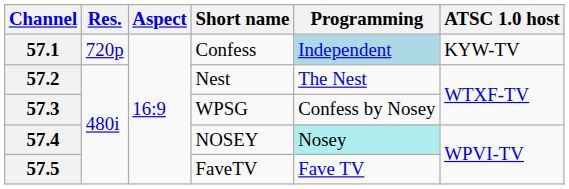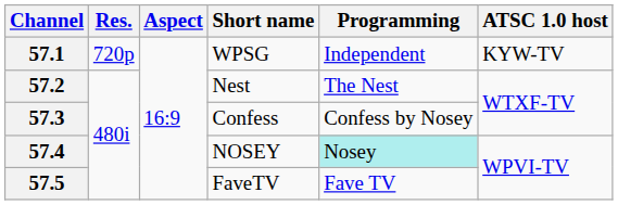 <table class="wikitable">
 <tr>
 <th scope = "col"><a href='#'>Channel</a></th>
 <th scope = "col"><a href='#'>Res.</a></th>
 <th scope = "col"><a href='#'>Aspect</a></th>
 <th scope = "col">Short name</th>
 <th scope = "col">Programming</th>
 <th scope = "col">ATSC 1.0 host</th>
 </tr>
 <tr>
 <th scope = "row">57.1</th>
 <td><a href='#'>720p</a></td>
 <td rowspan="5"><a href='#'>16:9</a></td>
-<td>Confess</td>
-<td style="background: lightblue;"><a href='#'>Independent</a></td>
+<td>WPSG</td>
+<td><a href='#'>Independent</a></td>
 <td>KYW-TV</td>
 </tr>
 <tr>
 <th scope = "row">57.2</th>
 <td rowspan=4><a href='#'>480i</a></td>
 <td>Nest</td>
 <td><a href='#'>The Nest</a></td>
 <td rowspan=2><a href='#'>WTXF-TV</a></td>
 </tr>
 <tr>
 <th scope = "row">57.3</th>
-<td>WPSG</td>
+<td>Confess</td>
 <td>Confess by Nosey</td>
 </tr>
 <tr>
 <th scope = "row">57.4</th>
 <td>NOSEY</td>
 <td style="background: paleturquoise;">Nosey</td>
 <td rowspan=2><a href='#'>WPVI-TV</a></td>
 </tr>
 <tr>
 <th scope = "row">57.5</th>
 <td>FaveTV</td>
 <td><a href='#'>Fave TV</a></td>
 </tr>
 </table>
